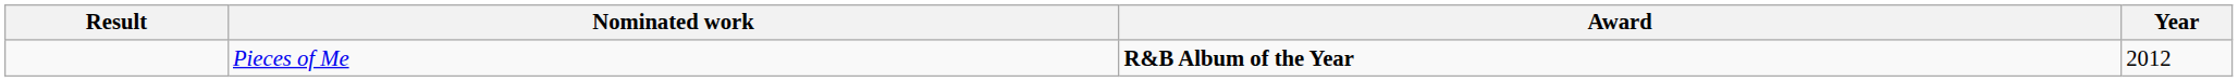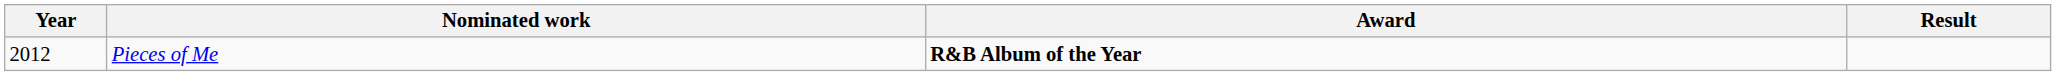 <table class="wikitable" width=80%>
 <tr>
-<th width=10%>Result</th>
+<th width=5%>Year</th>
 <th width=40%>Nominated work</th>
 <th width=45%>Award</th>
-<th width=5%>Year</th>
+<th width=10%>Result</th>
 </tr>
 <tr>
-<td></td>
+<td>2012</td>
 <td><em><a href='#'>Pieces of Me</a></em></td>
 <td><strong>R&B Album of the Year</strong></td>
-<td>2012</td>
+<td></td>
 </tr>
 </table>
